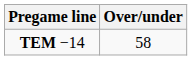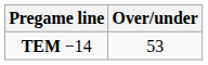 <table class="wikitable">
 <tr align="center">
 <th style=>Pregame line</th>
 <th style=>Over/under</th>
 </tr>
 <tr align="center">
 <td><strong>TEM</strong> −14</td>
-<td>58</td>
+<td>53</td>
 </tr>
 </table>
